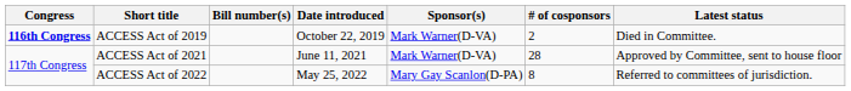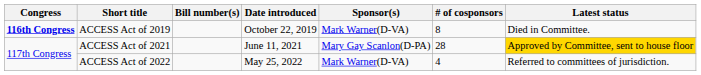 <table class="wikitable">
 <tr>
 <th>Congress</th>
 <th>Short title</th>
 <th>Bill number(s)</th>
 <th>Date introduced</th>
 <th>Sponsor(s)</th>
 <th># of cosponsors</th>
 <th>Latest status</th>
 </tr>
 <tr>
 <td><strong><a href='#'>116th Congress</a></strong></td>
 <td>ACCESS Act of 2019</td>
 <td></td>
 <td>October 22, 2019</td>
 <td><a href='#'>Mark Warner</a>(D-VA)</td>
-<td>2</td>
+<td>8</td>
 <td>Died in Committee.</td>
 </tr>
 <tr>
 <td rowspan="2"><a href='#'>117th Congress</a></td>
 <td>ACCESS Act of 2021</td>
 <td></td>
 <td>June 11, 2021</td>
-<td><a href='#'>Mark Warner</a>(D-VA)</td>
+<td><a href='#'>Mary Gay Scanlon</a>(D-PA)</td>
 <td>28</td>
-<td>Approved by Committee, sent to house floor</td>
+<td style="background: gold;">Approved by Committee, sent to house floor</td>
 </tr>
 <tr>
 <td>ACCESS Act of 2022</td>
 <td></td>
 <td>May 25, 2022</td>
-<td><a href='#'>Mary Gay Scanlon</a>(D-PA)</td>
-<td>8</td>
+<td><a href='#'>Mark Warner</a>(D-VA)</td>
+<td>4</td>
 <td>Referred to committees of jurisdiction.</td>
 </tr>
 </table>
